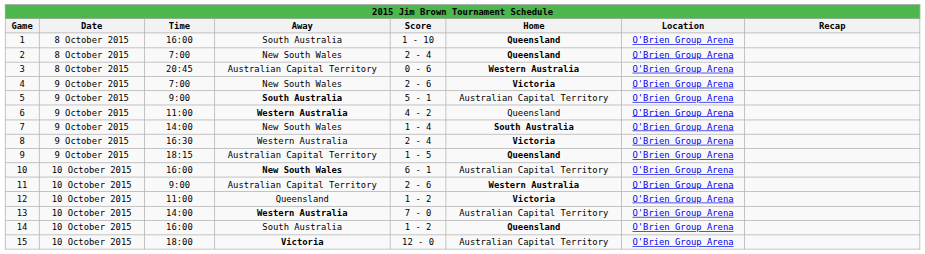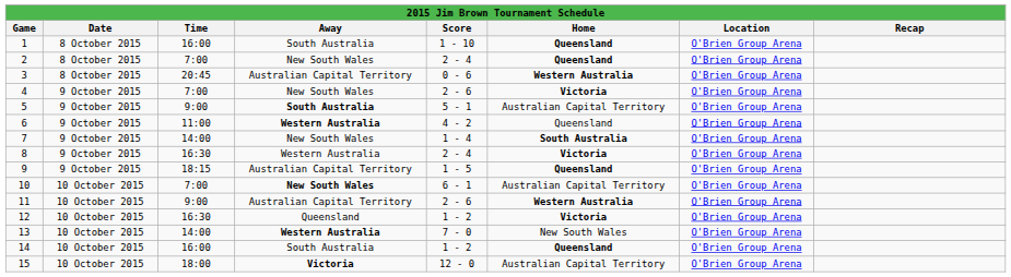 <table class="wikitable" width="85%" style="margin: 1em auto 1em auto">
 <tr>
 </tr>
 <tr>
 <th style=background:#4BB74C colspan=10><strong><span>2015 Jim Brown Tournament Schedule</span></strong></th>
 </tr>
 <tr>
 <th width="1%">Game</th>
 <th width="6%">Date</th>
 <th width="4%">Time</th>
 <th width="10%">Away</th>
 <th width="3%">Score</th>
 <th width="10%">Home</th>
 <th width="7%">Location</th>
 <th width="10%">Recap</th>
 </tr>
 <tr align="center">
 <td>1</td>
 <td>8 October 2015</td>
 <td>16:00</td>
 <td>South Australia</td>
 <td>1 - 10</td>
 <td><strong>Queensland</strong></td>
 <td><a href='#'>O'Brien Group Arena</a></td>
 <td></td>
 </tr>
 <tr align="center">
 <td>2</td>
 <td>8 October 2015</td>
 <td>7:00</td>
 <td>New South Wales</td>
 <td>2 - 4</td>
 <td><strong>Queensland</strong></td>
 <td><a href='#'>O'Brien Group Arena</a></td>
 <td></td>
 </tr>
 <tr align="center">
 <td>3</td>
 <td>8 October 2015</td>
 <td>20:45</td>
 <td>Australian Capital Territory</td>
 <td>0 - 6</td>
 <td><strong>Western Australia</strong></td>
 <td><a href='#'>O'Brien Group Arena</a></td>
 <td></td>
 </tr>
 <tr align="center">
 <td>4</td>
 <td>9 October 2015</td>
 <td>7:00</td>
 <td>New South Wales</td>
 <td>2 - 6</td>
 <td><strong>Victoria</strong></td>
 <td><a href='#'>O'Brien Group Arena</a></td>
 <td></td>
 </tr>
 <tr align="center">
 <td>5</td>
 <td>9 October 2015</td>
 <td>9:00</td>
 <td><strong>South Australia</strong></td>
 <td>5 - 1</td>
 <td>Australian Capital Territory</td>
 <td><a href='#'>O'Brien Group Arena</a></td>
 <td></td>
 </tr>
 <tr align="center">
 <td>6</td>
 <td>9 October 2015</td>
 <td>11:00</td>
 <td><strong>Western Australia</strong></td>
 <td>4 - 2</td>
 <td>Queensland</td>
 <td><a href='#'>O'Brien Group Arena</a></td>
 <td></td>
 </tr>
 <tr align="center">
 <td>7</td>
 <td>9 October 2015</td>
 <td>14:00</td>
 <td>New South Wales</td>
 <td>1 - 4</td>
 <td><strong>South Australia</strong></td>
 <td><a href='#'>O'Brien Group Arena</a></td>
 <td></td>
 </tr>
 <tr align="center">
 <td>8</td>
 <td>9 October 2015</td>
 <td>16:30</td>
 <td>Western Australia</td>
 <td>2 - 4</td>
 <td><strong>Victoria</strong></td>
 <td><a href='#'>O'Brien Group Arena</a></td>
 <td></td>
 </tr>
 <tr align="center">
 <td>9</td>
 <td>9 October 2015</td>
 <td>18:15</td>
 <td>Australian Capital Territory</td>
 <td>1 - 5</td>
 <td><strong>Queensland</strong></td>
 <td><a href='#'>O'Brien Group Arena</a></td>
 <td></td>
 </tr>
 <tr align="center">
 <td>10</td>
 <td>10 October 2015</td>
-<td>16:00</td>
+<td>7:00</td>
 <td><strong>New South Wales</strong></td>
 <td>6 - 1</td>
 <td>Australian Capital Territory</td>
 <td><a href='#'>O'Brien Group Arena</a></td>
 <td></td>
 </tr>
 <tr align="center">
 <td>11</td>
 <td>10 October 2015</td>
 <td>9:00</td>
 <td>Australian Capital Territory</td>
 <td>2 - 6</td>
 <td><strong>Western Australia</strong></td>
 <td><a href='#'>O'Brien Group Arena</a></td>
 <td></td>
 </tr>
 <tr align="center">
 <td>12</td>
 <td>10 October 2015</td>
-<td>11:00</td>
+<td>16:30</td>
 <td>Queensland</td>
 <td>1 - 2</td>
 <td><strong>Victoria</strong></td>
 <td><a href='#'>O'Brien Group Arena</a></td>
 <td></td>
 </tr>
 <tr align="center">
 <td>13</td>
 <td>10 October 2015</td>
 <td>14:00</td>
 <td><strong>Western Australia</strong></td>
 <td>7 - 0</td>
-<td>Australian Capital Territory</td>
+<td>New South Wales</td>
 <td><a href='#'>O'Brien Group Arena</a></td>
 <td></td>
 </tr>
 <tr align="center">
 <td>14</td>
 <td>10 October 2015</td>
 <td>16:00</td>
 <td>South Australia</td>
 <td>1 - 2</td>
 <td><strong>Queensland</strong></td>
 <td><a href='#'>O'Brien Group Arena</a></td>
 <td></td>
 </tr>
 <tr align="center">
 <td>15</td>
 <td>10 October 2015</td>
 <td>18:00</td>
 <td><strong>Victoria</strong></td>
 <td>12 - 0</td>
 <td>Australian Capital Territory</td>
 <td><a href='#'>O'Brien Group Arena</a></td>
 <td></td>
 </tr>
 </table>
